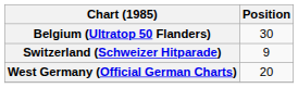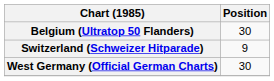 <table class="wikitable sortable plainrowheaders" style="text-align:center">
 <tr>
 <th scope="col">Chart (1985)</th>
 <th scope="col">Position</th>
 </tr>
 <tr>
 <th scope="row">Belgium (<a href='#'>Ultratop 50</a> Flanders)</th>
 <td>30</td>
 </tr>
 <tr>
 <th scope="row">Switzerland (<a href='#'>Schweizer Hitparade</a>)</th>
 <td>9</td>
 </tr>
 <tr>
 <th scope="row">West Germany (<a href='#'>Official German Charts</a>)</th>
-<td>20</td>
+<td>30</td>
 </tr>
 <tr>
 </tr>
 </table>
